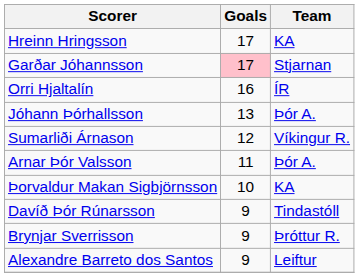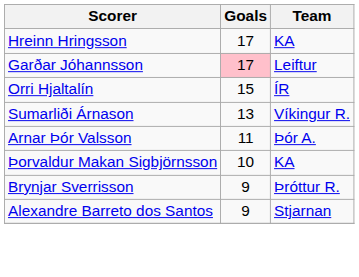 <table class="wikitable">
 <tr>
 <th>Scorer</th>
 <th>Goals</th>
 <th>Team</th>
 </tr>
 <tr>
 <td> <a href='#'>Hreinn Hringsson</a></td>
 <td align=center>17</td>
 <td><a href='#'>KA</a></td>
 </tr>
 <tr>
 <td> <a href='#'>Garðar Jóhannsson</a></td>
 <td align=center style="background: pink;">17</td>
-<td><a href='#'>Stjarnan</a></td>
+<td><a href='#'>Leiftur</a></td>
 </tr>
 <tr>
 <td> <a href='#'>Orri Hjaltalín</a></td>
-<td align=center>16</td>
+<td align=center>15</td>
 <td><a href='#'>ÍR</a></td>
 </tr>
 <tr>
-<td> <a href='#'>Jóhann Þórhallsson</a></td>
+<td> <a href='#'>Sumarliði Árnason</a></td>
 <td align=center>13</td>
-<td><a href='#'>Þór A.</a></td>
-</tr>
-<tr>
-<td> <a href='#'>Sumarliði Árnason</a></td>
-<td align=center>12</td>
 <td><a href='#'>Víkingur R.</a></td>
 </tr>
 <tr>
 <td> <a href='#'>Arnar Þór Valsson</a></td>
 <td align=center>11</td>
 <td><a href='#'>Þór A.</a></td>
 </tr>
 <tr>
 <td> <a href='#'>Þorvaldur Makan Sigbjörnsson</a></td>
 <td align=center>10</td>
 <td><a href='#'>KA</a></td>
 </tr>
 <tr>
-<td> <a href='#'>Davíð Þór Rúnarsson</a></td>
-<td align=center>9</td>
-<td><a href='#'>Tindastóll</a></td>
-</tr>
-<tr>
 <td> <a href='#'>Brynjar Sverrisson</a></td>
 <td align=center>9</td>
 <td><a href='#'>Þróttur R.</a></td>
 </tr>
 <tr>
 <td> <a href='#'>Alexandre Barreto dos Santos</a></td>
 <td align=center>9</td>
-<td><a href='#'>Leiftur</a></td>
+<td><a href='#'>Stjarnan</a></td>
 </tr>
 <tr>
 </tr>
 </table>
